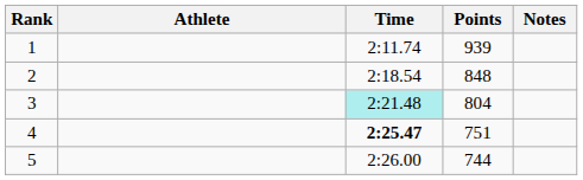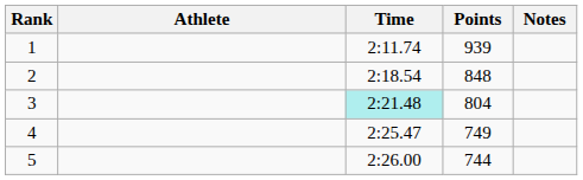 <table class="wikitable" style="text-align:center">
 <tr>
 <th width=40>Rank</th>
 <th width=250>Athlete</th>
 <th width=80>Time</th>
 <th width=55>Points</th>
 <th width=50>Notes</th>
 </tr>
 <tr>
 <td>1</td>
 <td align=left></td>
 <td>2:11.74</td>
 <td>939</td>
 <td></td>
 </tr>
 <tr>
 <td>2</td>
 <td align=left></td>
 <td>2:18.54</td>
 <td>848</td>
 <td></td>
 </tr>
 <tr>
 <td>3</td>
 <td align=left></td>
 <td style="background: paleturquoise;">2:21.48</td>
 <td>804</td>
 <td></td>
 </tr>
 <tr>
 <td>4</td>
 <td align=left></td>
-<td><strong>2:25.47</strong></td>
-<td>751</td>
+<td>2:25.47</td>
+<td>749</td>
 <td></td>
 </tr>
 <tr>
 <td>5</td>
 <td align=left></td>
 <td>2:26.00</td>
 <td>744</td>
 <td></td>
 </tr>
 </table>
